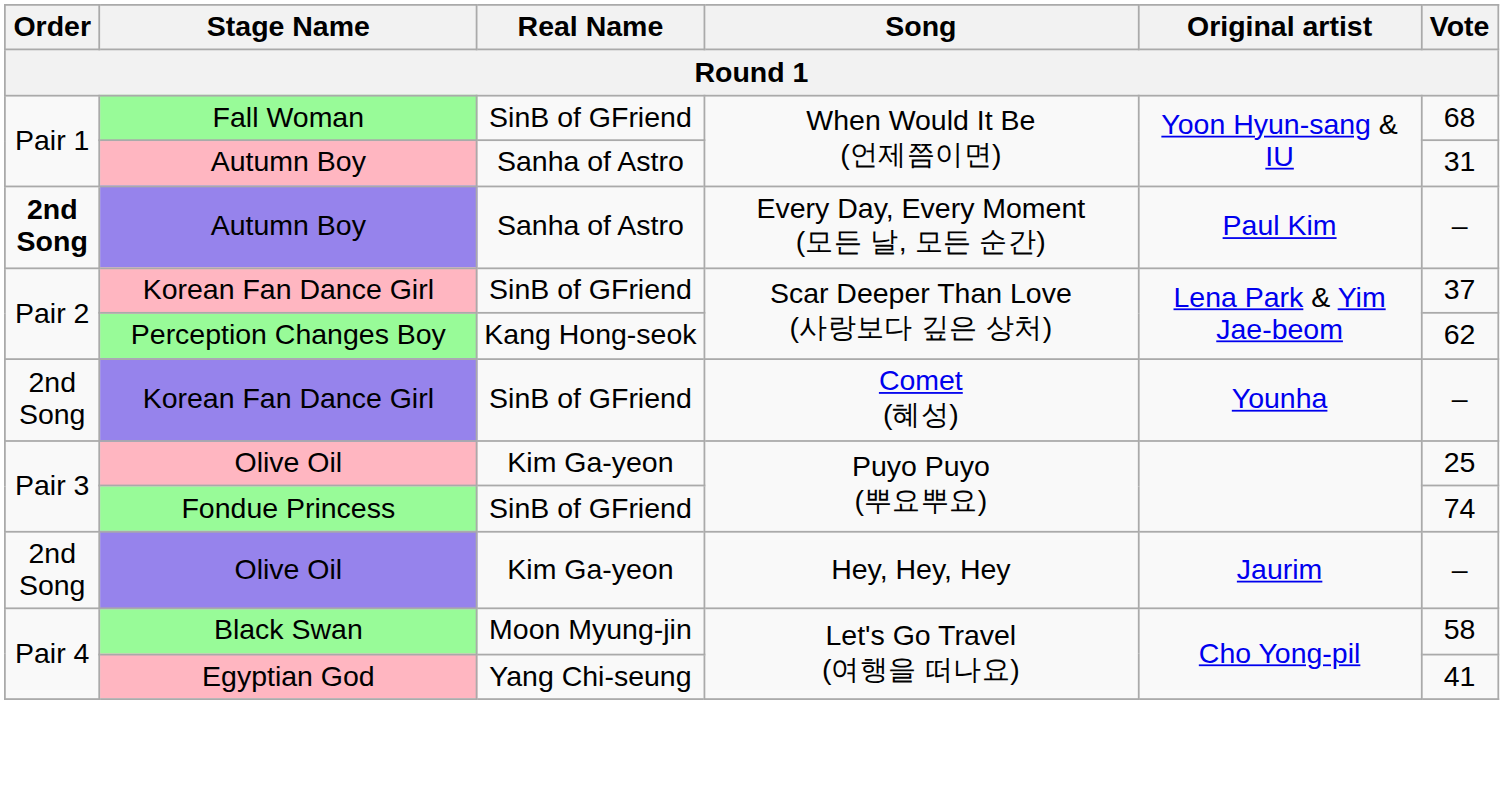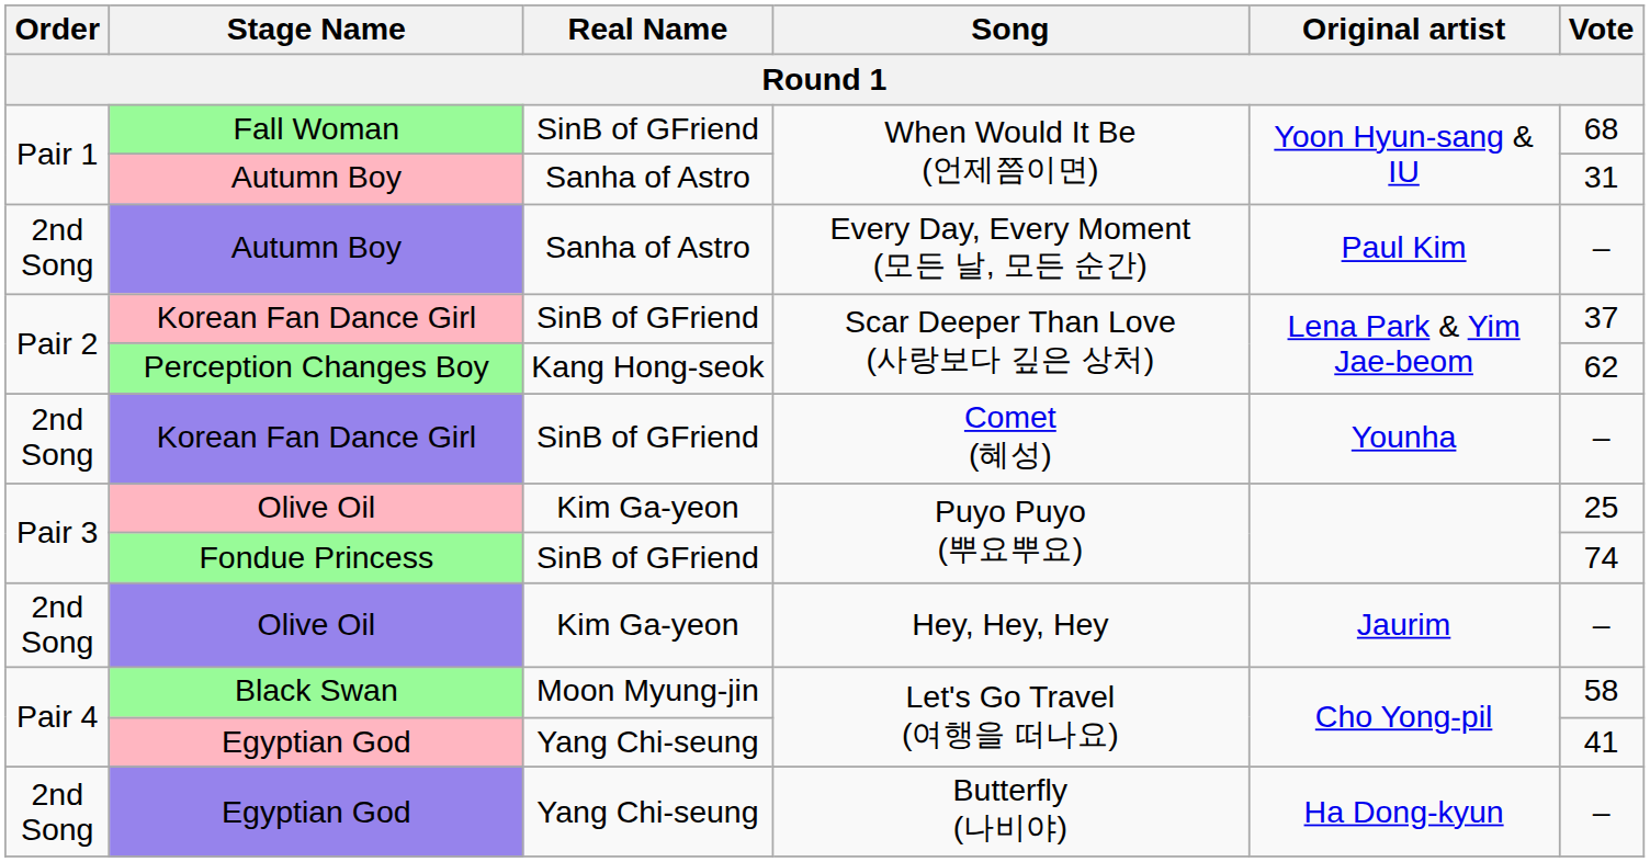 <table class="wikitable" style="text-align:center; width:95%;">
 <tr>
 <th style="width:1%;">Order</th>
 <th style="width:20%;">Stage Name</th>
 <th style="width:12%;">Real Name</th>
 <th style="width:23%;">Song</th>
 <th style="width:15%;">Original artist</th>
 <th style="width:1%;">Vote</th>
 </tr>
 <tr>
 <th colspan=6>Round 1</th>
 </tr>
 <tr>
 <td rowspan=2>Pair 1</td>
 <td bgcolor="palegreen">Fall Woman</td>
 <td>SinB of GFriend</td>
 <td rowspan=2>When Would It Be<br>(언제쯤이면)</td>
 <td rowspan=2><a href='#'>Yoon Hyun-sang</a> & <a href='#'>IU</a></td>
 <td>68</td>
 </tr>
 <tr>
 <td bgcolor="lightpink">Autumn Boy</td>
 <td>Sanha of Astro</td>
 <td>31</td>
 </tr>
 <tr>
-<td><strong>2nd Song</strong></td>
+<td>2nd Song</td>
 <td bgcolor="#9683EC">Autumn Boy</td>
 <td>Sanha of Astro</td>
 <td>Every Day, Every Moment<br>(모든 날, 모든 순간)<br></td>
 <td><a href='#'>Paul Kim</a></td>
 <td>–</td>
 </tr>
 <tr>
 <td rowspan=2>Pair 2</td>
 <td bgcolor="lightpink">Korean Fan Dance Girl</td>
 <td>SinB of GFriend</td>
 <td rowspan=2>Scar Deeper Than Love<br>(사랑보다 깊은 상처)</td>
 <td rowspan=2><a href='#'>Lena Park</a> & <a href='#'>Yim Jae-beom</a></td>
 <td>37</td>
 </tr>
 <tr>
 <td bgcolor="palegreen">Perception Changes Boy</td>
 <td>Kang Hong-seok</td>
 <td>62</td>
 </tr>
 <tr>
 <td>2nd Song</td>
 <td bgcolor="#9683EC">Korean Fan Dance Girl</td>
 <td>SinB of GFriend</td>
 <td><a href='#'>Comet</a><br>(혜성)</td>
 <td><a href='#'>Younha</a></td>
 <td>–</td>
 </tr>
 <tr>
 <td rowspan=2>Pair 3</td>
 <td bgcolor="lightpink">Olive Oil</td>
 <td>Kim Ga-yeon</td>
 <td rowspan=2>Puyo Puyo<br>(뿌요뿌요)</td>
 <td rowspan=2></td>
 <td>25</td>
 </tr>
 <tr>
 <td bgcolor="palegreen">Fondue Princess</td>
 <td>SinB of GFriend</td>
 <td>74</td>
 </tr>
 <tr>
 <td>2nd Song</td>
 <td bgcolor="#9683EC">Olive Oil</td>
 <td>Kim Ga-yeon</td>
 <td>Hey, Hey, Hey</td>
 <td><a href='#'>Jaurim</a></td>
 <td>–</td>
 </tr>
 <tr>
 <td rowspan=2>Pair 4</td>
 <td bgcolor="palegreen">Black Swan</td>
 <td>Moon Myung-jin</td>
 <td rowspan=2>Let's Go Travel<br>(여행을 떠나요)</td>
 <td rowspan=2><a href='#'>Cho Yong-pil</a></td>
 <td>58</td>
 </tr>
 <tr>
 <td bgcolor="lightpink">Egyptian God</td>
 <td>Yang Chi-seung</td>
 <td>41</td>
 </tr>
+<tr>
+<td>2nd Song</td>
+<td bgcolor="#9683EC">Egyptian God</td>
+<td>Yang Chi-seung</td>
+<td>Butterfly<br>(나비야)</td>
+<td><a href='#'>Ha Dong-kyun</a></td>
+<td>–</td>
+</tr>
 </table>
